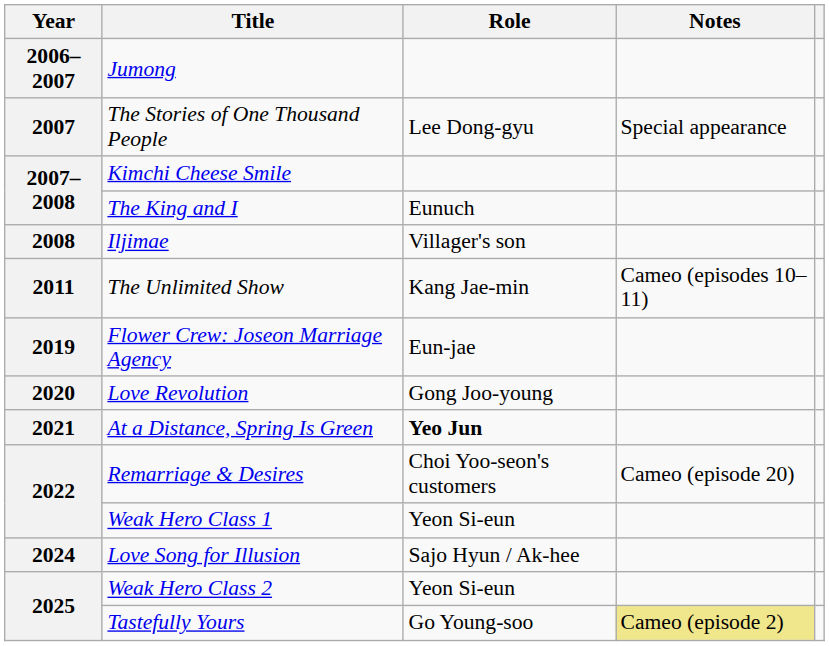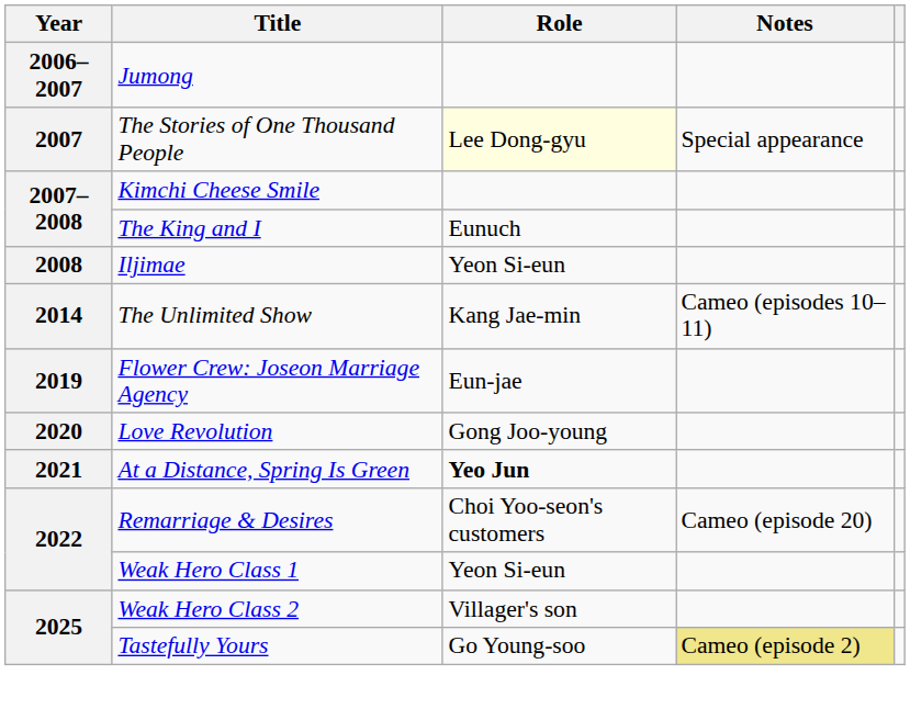 <table class="wikitable plainrowheaders">
 <tr>
 <th scope="col">Year</th>
 <th scope="col">Title</th>
 <th scope="col">Role</th>
 <th scope="col">Notes</th>
 <th scope="col" class="unsortable"></th>
 </tr>
 <tr>
 <th scope="row">2006–2007</th>
 <td><em><a href='#'>Jumong</a></em></td>
 <td></td>
 <td></td>
 <td style="text-align:center"></td>
 </tr>
 <tr>
 <th scope="row">2007</th>
 <td><em>The Stories of One Thousand People</em></td>
-<td>Lee Dong-gyu</td>
+<td style="background: lightyellow;">Lee Dong-gyu</td>
 <td>Special appearance</td>
 <td style="text-align:center"></td>
 </tr>
 <tr>
 <th scope="row" rowspan="2">2007–2008</th>
 <td><em><a href='#'>Kimchi Cheese Smile</a></em></td>
 <td></td>
 <td></td>
 <td style="text-align:center"></td>
 </tr>
 <tr>
 <td><em><a href='#'>The King and I</a></em></td>
 <td>Eunuch</td>
 <td></td>
 <td style="text-align:center"></td>
 </tr>
 <tr>
 <th scope="row">2008</th>
 <td><em><a href='#'>Iljimae</a></em></td>
-<td>Villager's son</td>
+<td>Yeon Si-eun</td>
 <td></td>
 <td style="text-align:center"></td>
 </tr>
 <tr>
-<th scope="row">2011</th>
+<th scope="row">2014</th>
 <td><em>The Unlimited Show</em></td>
 <td>Kang Jae-min</td>
 <td>Cameo (episodes 10–11)</td>
 <td style="text-align:center"></td>
 </tr>
 <tr>
 <th scope="row">2019</th>
 <td><em><a href='#'>Flower Crew: Joseon Marriage Agency</a></em></td>
 <td>Eun-jae</td>
 <td></td>
 <td style="text-align:center"></td>
 </tr>
 <tr>
 <th scope="row">2020</th>
 <td><em><a href='#'>Love Revolution</a></em></td>
 <td>Gong Joo-young</td>
 <td></td>
 <td style="text-align:center"></td>
 </tr>
 <tr>
 <th scope="row">2021</th>
 <td><em><a href='#'>At a Distance, Spring Is Green</a></em></td>
 <td><strong>Yeo Jun</strong></td>
 <td></td>
 <td style="text-align:center"></td>
 </tr>
 <tr>
 <th scope="row" rowspan="2">2022</th>
 <td><em><a href='#'>Remarriage & Desires</a></em></td>
 <td>Choi Yoo-seon's customers</td>
 <td>Cameo (episode 20)</td>
 <td style="text-align:center"></td>
 </tr>
 <tr>
 <td><em><a href='#'>Weak Hero Class 1</a></em></td>
 <td>Yeon Si-eun</td>
 <td></td>
 <td style="text-align:center"></td>
 </tr>
 <tr>
-<th scope="row">2024</th>
-<td><em><a href='#'>Love Song for Illusion</a></em></td>
-<td>Sajo Hyun / Ak-hee</td>
-<td></td>
-<td style="text-align:center"></td>
-</tr>
-<tr>
 <th scope="row" rowspan="2">2025</th>
 <td><em><a href='#'>Weak Hero Class 2</a></em></td>
-<td>Yeon Si-eun</td>
+<td>Villager's son</td>
 <td></td>
 <td></td>
 </tr>
 <tr>
 <td><em><a href='#'>Tastefully Yours</a></em></td>
 <td>Go Young-soo</td>
 <td style="background: khaki;">Cameo (episode 2)</td>
 <td></td>
 </tr>
 </table>
